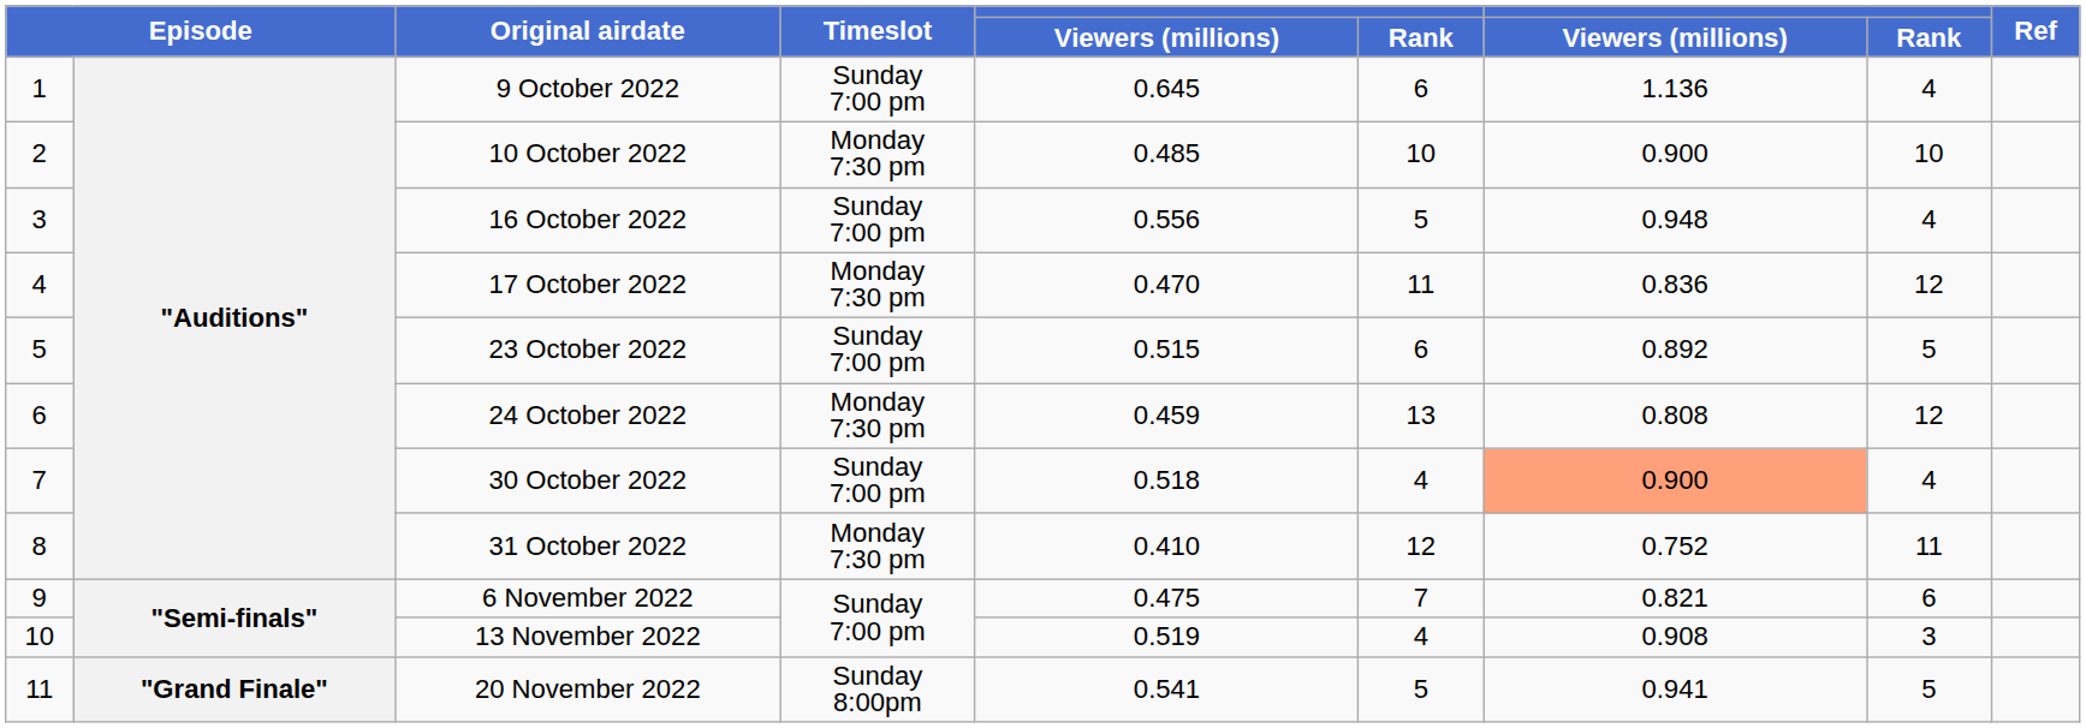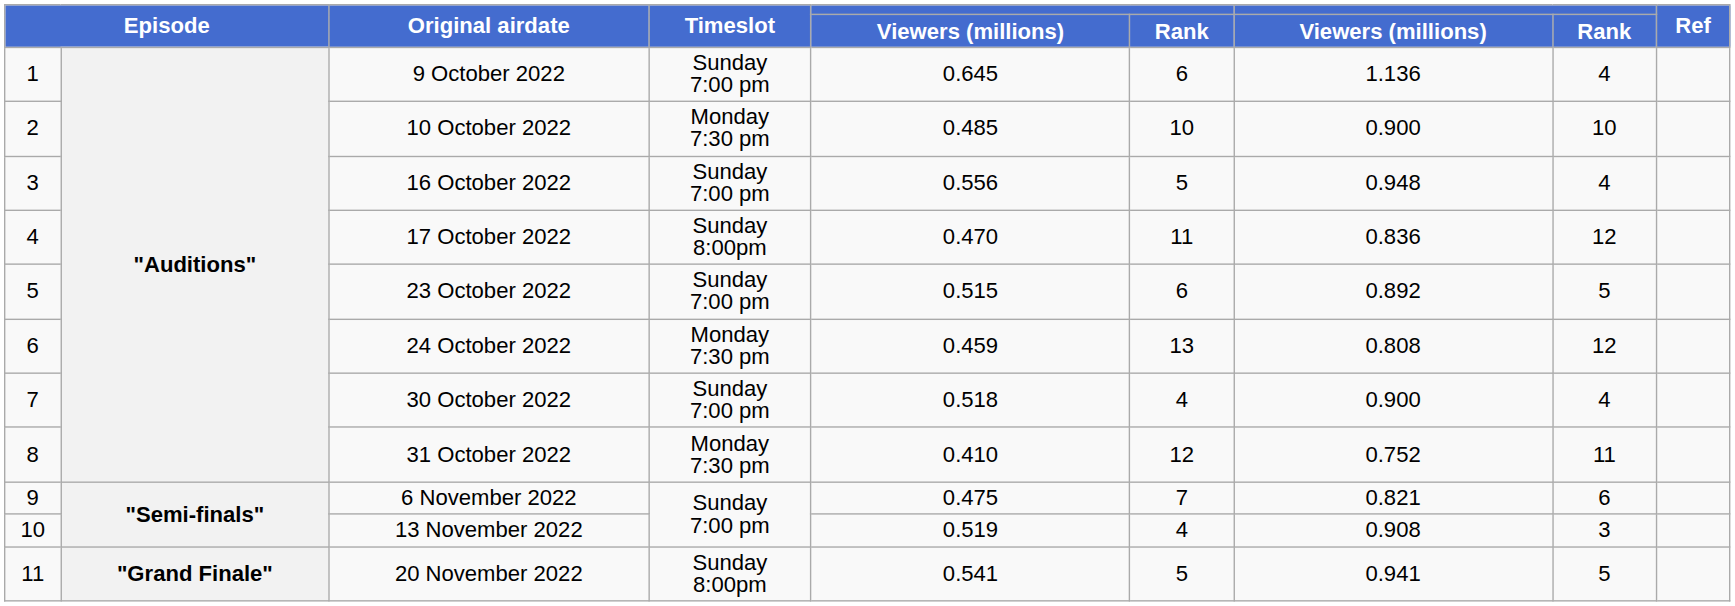 <table class="wikitable plainrowheaders" style="text-align:center; line-height:16px; width:99%;">
 <tr>
 <th rowspan="2" scope="col" style="background: #446CCF; color:white;" colspan="2">Episode</th>
 <th rowspan="2" scope="col" style="background: #446CCF; color:white;" class="unsortable">Original airdate</th>
 <th rowspan="2" scope="col" style="background: #446CCF; color:white;">Timeslot</th>
 <th colspan="2" scope="col" style="background: #446CCF; color:white;"></th>
 <th colspan="2" scope="col" style="background: #446CCF; color:white;"></th>
 <th rowspan="2" scope="col" style="background: #446CCF; color:white;">Ref</th>
 </tr>
 <tr>
 <th scope="col" style="background: #446CCF; color:white;">Viewers (millions)</th>
 <th scope="col" style="background: #446CCF; color:white;">Rank</th>
 <th scope="col" style="background: #446CCF; color:white;">Viewers (millions)</th>
 <th scope="col" style="background: #446CCF; color:white;">Rank</th>
 </tr>
 <tr>
 <td>1</td>
 <th rowspan="8">"Auditions"</th>
 <td>9 October 2022</td>
 <td>Sunday<br>7:00 pm</td>
 <td>0.645</td>
 <td>6</td>
 <td>1.136</td>
 <td>4</td>
 <td></td>
 </tr>
 <tr>
 <td>2</td>
 <td>10 October 2022</td>
 <td>Monday<br>7:30 pm</td>
 <td>0.485</td>
 <td>10</td>
 <td>0.900</td>
 <td>10</td>
 <td></td>
 </tr>
 <tr>
 <td>3</td>
 <td>16 October 2022</td>
 <td>Sunday<br>7:00 pm</td>
 <td>0.556</td>
 <td>5</td>
 <td>0.948</td>
 <td>4</td>
 <td></td>
 </tr>
 <tr>
 <td>4</td>
 <td>17 October 2022</td>
-<td>Monday<br>7:30 pm</td>
+<td>Sunday<br>8:00pm</td>
 <td>0.470</td>
 <td>11</td>
 <td>0.836</td>
 <td>12</td>
 <td></td>
 </tr>
 <tr>
 <td>5</td>
 <td>23 October 2022</td>
 <td>Sunday<br>7:00 pm</td>
 <td>0.515</td>
 <td>6</td>
 <td>0.892</td>
 <td>5</td>
 <td></td>
 </tr>
 <tr>
 <td>6</td>
 <td>24 October 2022</td>
 <td>Monday<br>7:30 pm</td>
 <td>0.459</td>
 <td>13</td>
 <td>0.808</td>
 <td>12</td>
 <td></td>
 </tr>
 <tr>
 <td>7</td>
 <td>30 October 2022</td>
 <td>Sunday<br>7:00 pm</td>
 <td>0.518</td>
 <td>4</td>
-<td style="background: lightsalmon;">0.900</td>
+<td>0.900</td>
 <td>4</td>
 <td></td>
 </tr>
 <tr>
 <td>8</td>
 <td>31 October 2022</td>
 <td>Monday<br>7:30 pm</td>
 <td>0.410</td>
 <td>12</td>
 <td>0.752</td>
 <td>11</td>
 <td></td>
 </tr>
 <tr>
 <td>9</td>
 <th rowspan="2">"Semi-finals"</th>
 <td>6 November 2022</td>
 <td rowspan=2>Sunday<br>7:00 pm</td>
 <td>0.475</td>
 <td>7</td>
 <td>0.821</td>
 <td>6</td>
 <td></td>
 </tr>
 <tr>
 <td>10</td>
 <td>13 November 2022</td>
 <td>0.519</td>
 <td>4</td>
 <td>0.908</td>
 <td>3</td>
 <td></td>
 </tr>
 <tr>
 <td>11</td>
 <th>"Grand Finale"</th>
 <td>20 November 2022</td>
 <td>Sunday<br>8:00pm</td>
 <td>0.541</td>
 <td>5</td>
 <td>0.941</td>
 <td>5</td>
 <td></td>
 </tr>
 </table>
